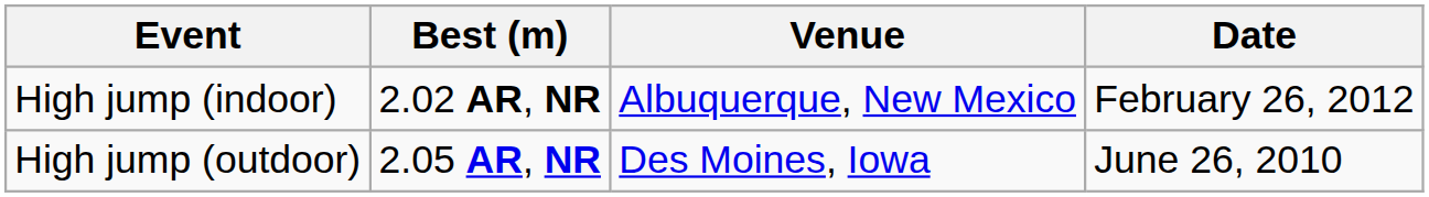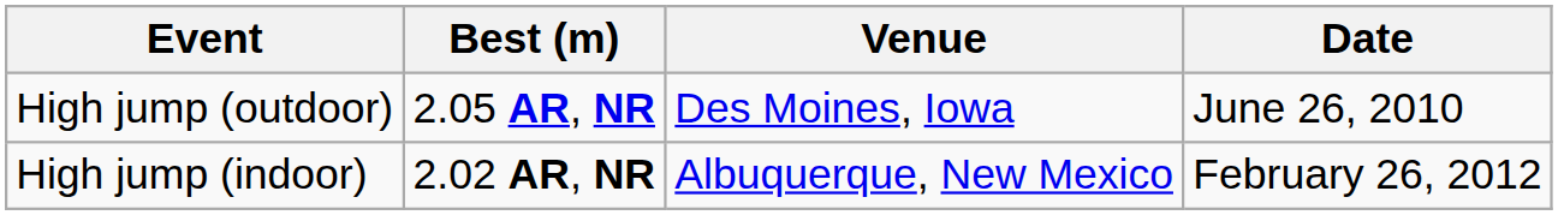 <table class="wikitable">
 <tr>
 <th>Event</th>
 <th>Best (m)</th>
 <th>Venue</th>
 <th>Date</th>
 </tr>
 <tr>
+<td>High jump (outdoor)</td>
+<td>2.05 <strong><a href='#'>AR</a></strong>, <strong><a href='#'>NR</a></strong></td>
+<td><a href='#'>Des Moines</a>, <a href='#'>Iowa</a></td>
+<td>June 26, 2010</td>
+</tr>
+<tr>
 <td>High jump (indoor)</td>
 <td>2.02 <strong>AR</strong>, <strong>NR</strong></td>
 <td><a href='#'>Albuquerque</a>, <a href='#'>New Mexico</a></td>
 <td>February 26, 2012</td>
 </tr>
-<tr>
-<td>High jump (outdoor)</td>
-<td>2.05 <strong><a href='#'>AR</a></strong>, <strong><a href='#'>NR</a></strong></td>
-<td><a href='#'>Des Moines</a>, <a href='#'>Iowa</a></td>
-<td>June 26, 2010</td>
-</tr>
 </table>
